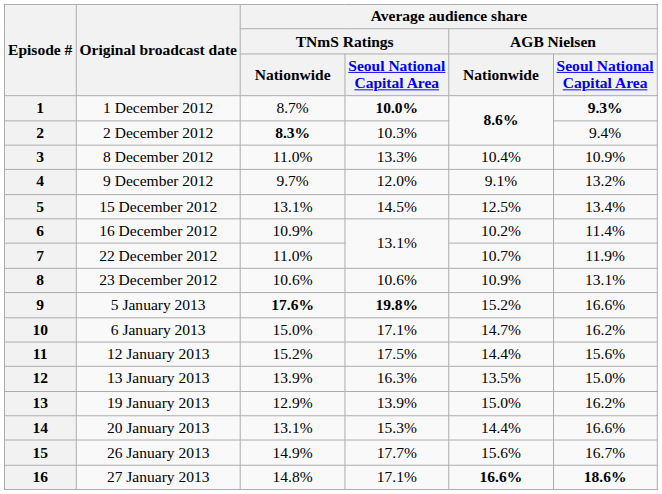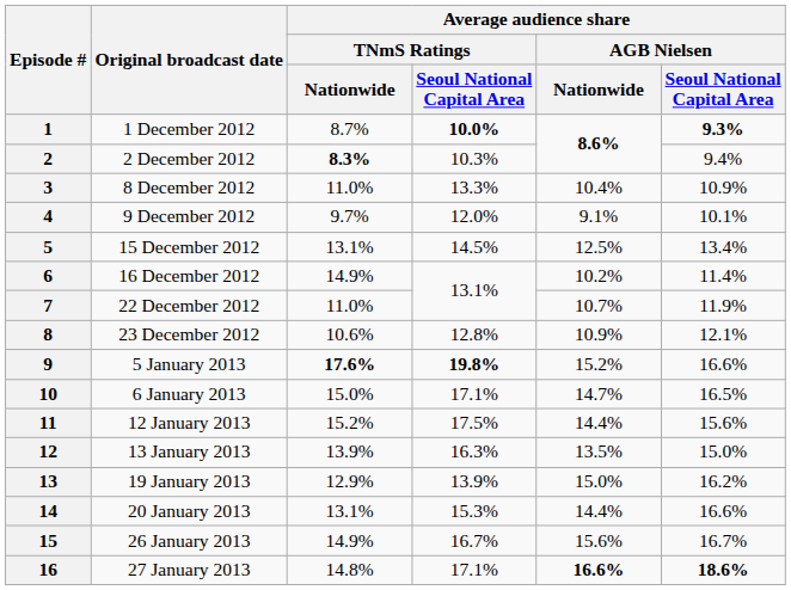 <table class=wikitable style="text-align:center">
 <tr>
 <th rowspan="3">Episode #</th>
 <th rowspan="3">Original broadcast date</th>
 <th colspan="4">Average audience share</th>
 </tr>
 <tr>
 <th colspan="2">TNmS Ratings</th>
 <th colspan="2">AGB Nielsen</th>
 </tr>
 <tr>
 <th width=100>Nationwide</th>
 <th width=100><a href='#'>Seoul National Capital Area</a></th>
 <th width=100>Nationwide</th>
 <th width=100><a href='#'>Seoul National Capital Area</a></th>
 </tr>
 <tr>
 <th>1</th>
 <td>1 December 2012</td>
 <td>8.7%</td>
 <td><span><strong>10.0%</strong></span></td>
 <td rowspan=2><span><strong>8.6%</strong></span></td>
 <td><span><strong>9.3%</strong></span></td>
 </tr>
 <tr>
 <th>2</th>
 <td>2 December 2012</td>
 <td><span><strong>8.3%</strong></span></td>
 <td>10.3%</td>
 <td>9.4%</td>
 </tr>
 <tr>
 <th>3</th>
 <td>8 December 2012</td>
 <td>11.0%</td>
 <td>13.3%</td>
 <td>10.4%</td>
 <td>10.9%</td>
 </tr>
 <tr>
 <th>4</th>
 <td>9 December 2012</td>
 <td>9.7%</td>
 <td>12.0%</td>
 <td>9.1%</td>
-<td>13.2%</td>
+<td>10.1%</td>
 </tr>
 <tr>
 <th>5</th>
 <td>15 December 2012</td>
 <td>13.1%</td>
 <td>14.5%</td>
 <td>12.5%</td>
 <td>13.4%</td>
 </tr>
 <tr>
 <th>6</th>
 <td>16 December 2012</td>
-<td>10.9%</td>
+<td>14.9%</td>
 <td rowspan=2>13.1%</td>
 <td>10.2%</td>
 <td>11.4%</td>
 </tr>
 <tr>
 <th>7</th>
 <td>22 December 2012</td>
 <td>11.0%</td>
 <td>10.7%</td>
 <td>11.9%</td>
 </tr>
 <tr>
 <th>8</th>
 <td>23 December 2012</td>
 <td>10.6%</td>
-<td>10.6%</td>
+<td>12.8%</td>
 <td>10.9%</td>
-<td>13.1%</td>
+<td>12.1%</td>
 </tr>
 <tr>
 <th>9</th>
 <td>5 January 2013</td>
 <td><span><strong>17.6%</strong></span></td>
 <td><span><strong>19.8%</strong></span></td>
 <td>15.2%</td>
 <td>16.6%</td>
 </tr>
 <tr>
 <th>10</th>
 <td>6 January 2013</td>
 <td>15.0%</td>
 <td>17.1%</td>
 <td>14.7%</td>
-<td>16.2%</td>
+<td>16.5%</td>
 </tr>
 <tr>
 <th>11</th>
 <td>12 January 2013</td>
 <td>15.2%</td>
 <td>17.5%</td>
 <td>14.4%</td>
 <td>15.6%</td>
 </tr>
 <tr>
 <th>12</th>
 <td>13 January 2013</td>
 <td>13.9%</td>
 <td>16.3%</td>
 <td>13.5%</td>
 <td>15.0%</td>
 </tr>
 <tr>
 <th>13</th>
 <td>19 January 2013</td>
 <td>12.9%</td>
 <td>13.9%</td>
 <td>15.0%</td>
 <td>16.2%</td>
 </tr>
 <tr>
 <th>14</th>
 <td>20 January 2013</td>
 <td>13.1%</td>
 <td>15.3%</td>
 <td>14.4%</td>
 <td>16.6%</td>
 </tr>
 <tr>
 <th>15</th>
 <td>26 January 2013</td>
 <td>14.9%</td>
-<td>17.7%</td>
+<td>16.7%</td>
 <td>15.6%</td>
 <td>16.7%</td>
 </tr>
 <tr>
 <th>16</th>
 <td>27 January 2013</td>
 <td>14.8%</td>
 <td>17.1%</td>
 <td><span><strong>16.6%</strong></span></td>
 <td><span><strong>18.6%</strong></span></td>
 </tr>
 </table>
